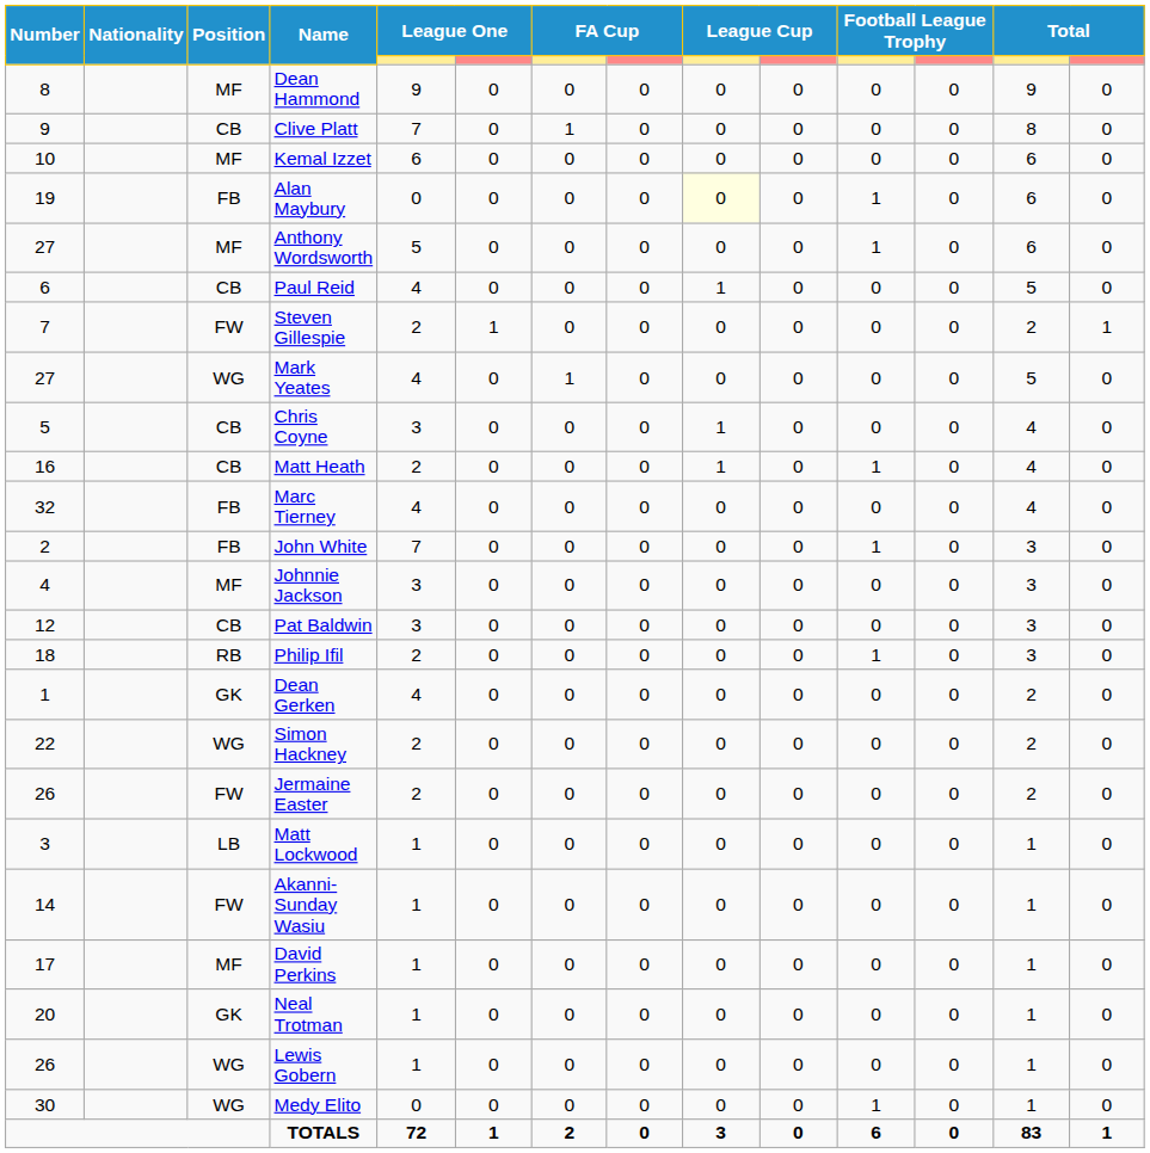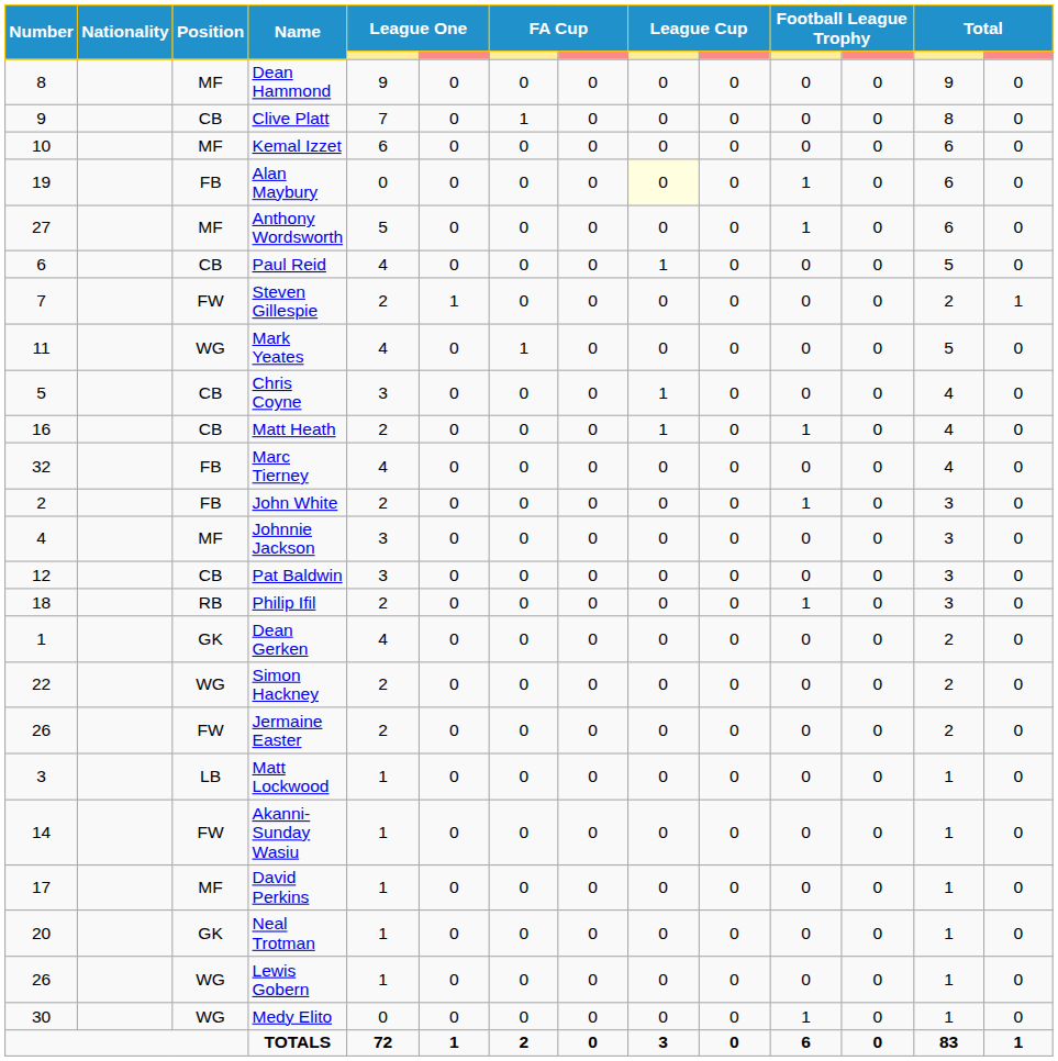 <table class="wikitable" style="text-align:center; font-size:90%; width:100%;">
 <tr>
 <th rowspan="2" style="background:#2191CC; color:white; border:1px solid #F7C408; text-align:center;">Number</th>
 <th rowspan="2" style="background:#2191CC; color:white; border:1px solid #F7C408; text-align:center;">Nationality</th>
 <th rowspan="2" style="background:#2191CC; color:white; border:1px solid #F7C408; text-align:center;">Position</th>
 <th rowspan="2" style="background:#2191CC; color:white; border:1px solid #F7C408; text-align:center;">Name</th>
 <th colspan="2" style="background:#2191CC; color:white; border:1px solid #F7C408; text-align:center;">League One</th>
 <th colspan="2" style="background:#2191CC; color:white; border:1px solid #F7C408; text-align:center;">FA Cup</th>
 <th colspan="2" style="background:#2191CC; color:white; border:1px solid #F7C408; text-align:center;">League Cup</th>
 <th colspan="2" style="background:#2191CC; color:white; border:1px solid #F7C408; text-align:center;">Football League Trophy</th>
 <th colspan="2" style="background:#2191CC; color:white; border:1px solid #F7C408; text-align:center;">Total</th>
 </tr>
 <tr>
 <th width=60 style="background: #FFEE99"></th>
 <th width=60 style="background: #FF8888"></th>
 <th width=60 style="background: #FFEE99"></th>
 <th width=60 style="background: #FF8888"></th>
 <th width=60 style="background: #FFEE99"></th>
 <th width=60 style="background: #FF8888"></th>
 <th width=60 style="background: #FFEE99"></th>
 <th width=60 style="background: #FF8888"></th>
 <th width=60 style="background: #FFEE99"></th>
 <th width=60 style="background: #FF8888"></th>
 </tr>
 <tr>
 <td>8</td>
 <td></td>
 <td>MF</td>
 <td align="left"><a href='#'>Dean Hammond</a></td>
 <td>9</td>
 <td>0</td>
 <td>0</td>
 <td>0</td>
 <td>0</td>
 <td>0</td>
 <td>0</td>
 <td>0</td>
 <td>9</td>
 <td>0</td>
 </tr>
 <tr>
 <td>9</td>
 <td></td>
 <td>CB</td>
 <td align="left"><a href='#'>Clive Platt</a></td>
 <td>7</td>
 <td>0</td>
 <td>1</td>
 <td>0</td>
 <td>0</td>
 <td>0</td>
 <td>0</td>
 <td>0</td>
 <td>8</td>
 <td>0</td>
 </tr>
 <tr>
 <td>10</td>
 <td></td>
 <td>MF</td>
 <td align="left"><a href='#'>Kemal Izzet</a></td>
 <td>6</td>
 <td>0</td>
 <td>0</td>
 <td>0</td>
 <td>0</td>
 <td>0</td>
 <td>0</td>
 <td>0</td>
 <td>6</td>
 <td>0</td>
 </tr>
 <tr>
 <td>19</td>
 <td></td>
 <td>FB</td>
 <td align="left"><a href='#'>Alan Maybury</a></td>
 <td>0</td>
 <td>0</td>
 <td>0</td>
 <td>0</td>
 <td style="background: lightyellow;">0</td>
 <td>0</td>
 <td>1</td>
 <td>0</td>
 <td>6</td>
 <td>0</td>
 </tr>
 <tr>
 <td>27</td>
 <td></td>
 <td>MF</td>
 <td align="left"><a href='#'>Anthony Wordsworth</a></td>
 <td>5</td>
 <td>0</td>
 <td>0</td>
 <td>0</td>
 <td>0</td>
 <td>0</td>
 <td>1</td>
 <td>0</td>
 <td>6</td>
 <td>0</td>
 </tr>
 <tr>
 <td>6</td>
 <td></td>
 <td>CB</td>
 <td align="left"><a href='#'>Paul Reid</a></td>
 <td>4</td>
 <td>0</td>
 <td>0</td>
 <td>0</td>
 <td>1</td>
 <td>0</td>
 <td>0</td>
 <td>0</td>
 <td>5</td>
 <td>0</td>
 </tr>
 <tr>
 <td>7</td>
 <td></td>
 <td>FW</td>
 <td align="left"><a href='#'>Steven Gillespie</a></td>
 <td>2</td>
 <td>1</td>
 <td>0</td>
 <td>0</td>
 <td>0</td>
 <td>0</td>
 <td>0</td>
 <td>0</td>
 <td>2</td>
 <td>1</td>
 </tr>
 <tr>
-<td>27</td>
+<td>11</td>
 <td></td>
 <td>WG</td>
 <td align="left"><a href='#'>Mark Yeates</a></td>
 <td>4</td>
 <td>0</td>
 <td>1</td>
 <td>0</td>
 <td>0</td>
 <td>0</td>
 <td>0</td>
 <td>0</td>
 <td>5</td>
 <td>0</td>
 </tr>
 <tr>
 <td>5</td>
 <td></td>
 <td>CB</td>
 <td align="left"><a href='#'>Chris Coyne</a></td>
 <td>3</td>
 <td>0</td>
 <td>0</td>
 <td>0</td>
 <td>1</td>
 <td>0</td>
 <td>0</td>
 <td>0</td>
 <td>4</td>
 <td>0</td>
 </tr>
 <tr>
 <td>16</td>
 <td></td>
 <td>CB</td>
 <td align="left"><a href='#'>Matt Heath</a></td>
 <td>2</td>
 <td>0</td>
 <td>0</td>
 <td>0</td>
 <td>1</td>
 <td>0</td>
 <td>1</td>
 <td>0</td>
 <td>4</td>
 <td>0</td>
 </tr>
 <tr>
 <td>32</td>
 <td></td>
 <td>FB</td>
 <td align="left"><a href='#'>Marc Tierney</a></td>
 <td>4</td>
 <td>0</td>
 <td>0</td>
 <td>0</td>
 <td>0</td>
 <td>0</td>
 <td>0</td>
 <td>0</td>
 <td>4</td>
 <td>0</td>
 </tr>
 <tr>
 <td>2</td>
 <td></td>
 <td>FB</td>
 <td align="left"><a href='#'>John White</a></td>
-<td>7</td>
+<td>2</td>
 <td>0</td>
 <td>0</td>
 <td>0</td>
 <td>0</td>
 <td>0</td>
 <td>1</td>
 <td>0</td>
 <td>3</td>
 <td>0</td>
 </tr>
 <tr>
 <td>4</td>
 <td></td>
 <td>MF</td>
 <td align="left"><a href='#'>Johnnie Jackson</a></td>
 <td>3</td>
 <td>0</td>
 <td>0</td>
 <td>0</td>
 <td>0</td>
 <td>0</td>
 <td>0</td>
 <td>0</td>
 <td>3</td>
 <td>0</td>
 </tr>
 <tr>
 <td>12</td>
 <td></td>
 <td>CB</td>
 <td align="left"><a href='#'>Pat Baldwin</a></td>
 <td>3</td>
 <td>0</td>
 <td>0</td>
 <td>0</td>
 <td>0</td>
 <td>0</td>
 <td>0</td>
 <td>0</td>
 <td>3</td>
 <td>0</td>
 </tr>
 <tr>
 <td>18</td>
 <td></td>
 <td>RB</td>
 <td align="left"><a href='#'>Philip Ifil</a></td>
 <td>2</td>
 <td>0</td>
 <td>0</td>
 <td>0</td>
 <td>0</td>
 <td>0</td>
 <td>1</td>
 <td>0</td>
 <td>3</td>
 <td>0</td>
 </tr>
 <tr>
 <td>1</td>
 <td></td>
 <td>GK</td>
 <td align="left"><a href='#'>Dean Gerken</a></td>
 <td>4</td>
 <td>0</td>
 <td>0</td>
 <td>0</td>
 <td>0</td>
 <td>0</td>
 <td>0</td>
 <td>0</td>
 <td>2</td>
 <td>0</td>
 </tr>
 <tr>
 <td>22</td>
 <td></td>
 <td>WG</td>
 <td align="left"><a href='#'>Simon Hackney</a></td>
 <td>2</td>
 <td>0</td>
 <td>0</td>
 <td>0</td>
 <td>0</td>
 <td>0</td>
 <td>0</td>
 <td>0</td>
 <td>2</td>
 <td>0</td>
 </tr>
 <tr>
 <td>26</td>
 <td></td>
 <td>FW</td>
 <td align="left"><a href='#'>Jermaine Easter</a></td>
 <td>2</td>
 <td>0</td>
 <td>0</td>
 <td>0</td>
 <td>0</td>
 <td>0</td>
 <td>0</td>
 <td>0</td>
 <td>2</td>
 <td>0</td>
 </tr>
 <tr>
 <td>3</td>
 <td></td>
 <td>LB</td>
 <td align="left"><a href='#'>Matt Lockwood</a></td>
 <td>1</td>
 <td>0</td>
 <td>0</td>
 <td>0</td>
 <td>0</td>
 <td>0</td>
 <td>0</td>
 <td>0</td>
 <td>1</td>
 <td>0</td>
 </tr>
 <tr>
 <td>14</td>
 <td></td>
 <td>FW</td>
 <td align="left"><a href='#'>Akanni-Sunday Wasiu</a></td>
 <td>1</td>
 <td>0</td>
 <td>0</td>
 <td>0</td>
 <td>0</td>
 <td>0</td>
 <td>0</td>
 <td>0</td>
 <td>1</td>
 <td>0</td>
 </tr>
 <tr>
 <td>17</td>
 <td></td>
 <td>MF</td>
 <td align="left"><a href='#'>David Perkins</a></td>
 <td>1</td>
 <td>0</td>
 <td>0</td>
 <td>0</td>
 <td>0</td>
 <td>0</td>
 <td>0</td>
 <td>0</td>
 <td>1</td>
 <td>0</td>
 </tr>
 <tr>
 <td>20</td>
 <td></td>
 <td>GK</td>
 <td align="left"><a href='#'>Neal Trotman</a></td>
 <td>1</td>
 <td>0</td>
 <td>0</td>
 <td>0</td>
 <td>0</td>
 <td>0</td>
 <td>0</td>
 <td>0</td>
 <td>1</td>
 <td>0</td>
 </tr>
 <tr>
 <td>26</td>
 <td></td>
 <td>WG</td>
 <td align="left"><a href='#'>Lewis Gobern</a></td>
 <td>1</td>
 <td>0</td>
 <td>0</td>
 <td>0</td>
 <td>0</td>
 <td>0</td>
 <td>0</td>
 <td>0</td>
 <td>1</td>
 <td>0</td>
 </tr>
 <tr>
 <td>30</td>
 <td></td>
 <td>WG</td>
 <td align="left"><a href='#'>Medy Elito</a></td>
 <td>0</td>
 <td>0</td>
 <td>0</td>
 <td>0</td>
 <td>0</td>
 <td>0</td>
 <td>1</td>
 <td>0</td>
 <td>1</td>
 <td>0</td>
 </tr>
 <tr>
 <td colspan="3"></td>
 <td><strong>TOTALS</strong></td>
 <td><strong>72</strong></td>
 <td><strong>1</strong></td>
 <td><strong>2</strong></td>
 <td><strong>0</strong></td>
 <td><strong>3</strong></td>
 <td><strong>0</strong></td>
 <td><strong>6</strong></td>
 <td><strong>0</strong></td>
 <td><strong>83</strong></td>
 <td><strong>1</strong></td>
 </tr>
 </table>
